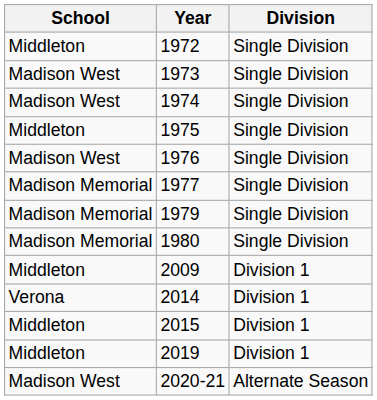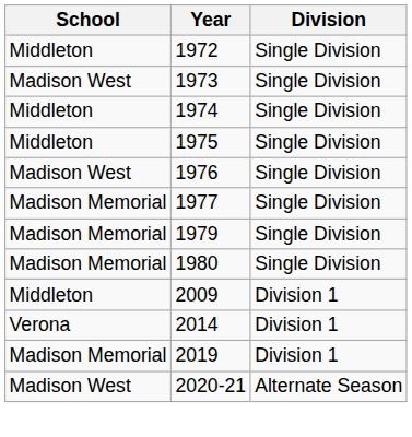 <table class="wikitable">
 <tr>
 <th>School</th>
 <th>Year</th>
 <th>Division</th>
 </tr>
 <tr>
 <td>Middleton</td>
 <td>1972</td>
 <td>Single Division</td>
 </tr>
 <tr>
 <td>Madison West</td>
 <td>1973</td>
 <td>Single Division</td>
 </tr>
 <tr>
-<td>Madison West</td>
+<td>Middleton</td>
 <td>1974</td>
 <td>Single Division</td>
 </tr>
 <tr>
 <td>Middleton</td>
 <td>1975</td>
 <td>Single Division</td>
 </tr>
 <tr>
 <td>Madison West</td>
 <td>1976</td>
 <td>Single Division</td>
 </tr>
 <tr>
 <td>Madison Memorial</td>
 <td>1977</td>
 <td>Single Division</td>
 </tr>
 <tr>
 <td>Madison Memorial</td>
 <td>1979</td>
 <td>Single Division</td>
 </tr>
 <tr>
 <td>Madison Memorial</td>
 <td>1980</td>
 <td>Single Division</td>
 </tr>
 <tr>
 <td>Middleton</td>
 <td>2009</td>
 <td>Division 1</td>
 </tr>
 <tr>
 <td>Verona</td>
 <td>2014</td>
 <td>Division 1</td>
 </tr>
 <tr>
-<td>Middleton</td>
-<td>2015</td>
-<td>Division 1</td>
-</tr>
-<tr>
-<td>Middleton</td>
+<td>Madison Memorial</td>
 <td>2019</td>
 <td>Division 1</td>
 </tr>
 <tr>
 <td>Madison West</td>
 <td>2020-21</td>
 <td>Alternate Season</td>
 </tr>
 </table>
